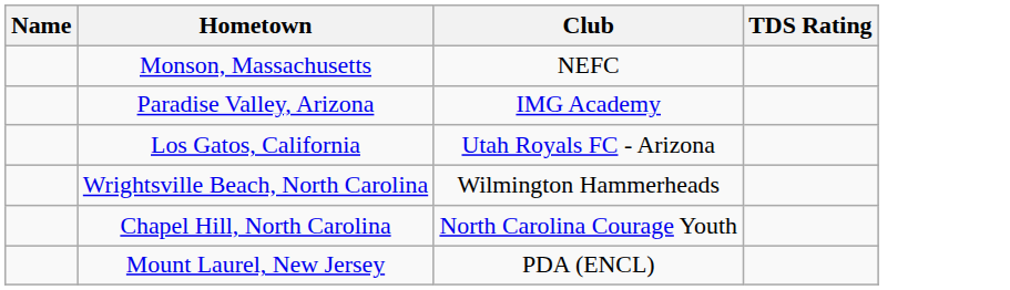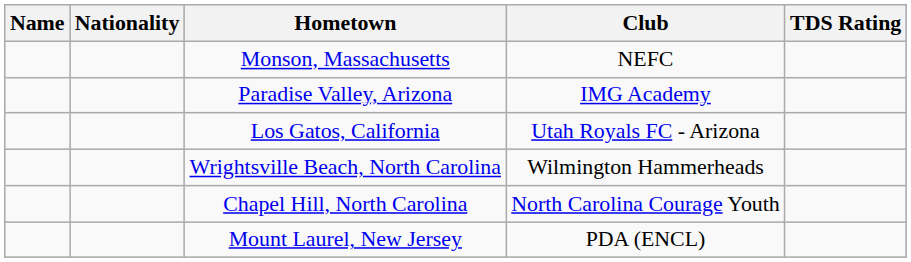 <table class="wikitable" style="font-size:90%; text-align: center;" border="1">
 <tr>
 <th>Name</th>
+<th>Nationality</th>
 <th>Hometown</th>
 <th>Club</th>
 <th>TDS Rating</th>
 </tr>
 <tr>
+<td></td>
 <td></td>
 <td><a href='#'>Monson, Massachusetts</a></td>
 <td>NEFC</td>
 <td></td>
 </tr>
 <tr>
 <td></td>
+<td></td>
 <td><a href='#'>Paradise Valley, Arizona</a></td>
 <td><a href='#'>IMG Academy</a></td>
 <td></td>
 </tr>
 <tr>
+<td></td>
 <td></td>
 <td><a href='#'>Los Gatos, California</a></td>
 <td><a href='#'>Utah Royals FC</a> - Arizona</td>
 <td></td>
 </tr>
 <tr>
 <td></td>
+<td></td>
 <td><a href='#'>Wrightsville Beach, North Carolina</a></td>
 <td>Wilmington Hammerheads</td>
 <td></td>
 </tr>
 <tr>
+<td></td>
 <td></td>
 <td><a href='#'>Chapel Hill, North Carolina</a></td>
 <td><a href='#'>North Carolina Courage</a> Youth</td>
 <td></td>
 </tr>
 <tr>
 <td></td>
+<td></td>
 <td><a href='#'>Mount Laurel, New Jersey</a></td>
 <td>PDA (ENCL)</td>
 <td></td>
 </tr>
 </table>
